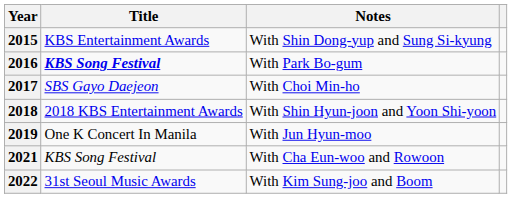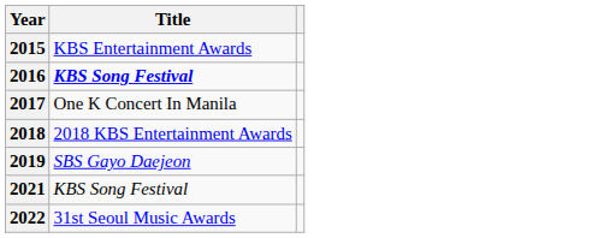 <table class="wikitable plainrowheaders sortable">
 <tr>
 <th scope="col">Year</th>
 <th scope="col">Title</th>
-<th scope="col" class="unsortable">Notes</th>
 <th scope="col" class="unsortable"></th>
 </tr>
 <tr>
 <th scope="row">2015</th>
 <td><a href='#'>KBS Entertainment Awards</a></td>
-<td>With <a href='#'>Shin Dong-yup</a> and <a href='#'>Sung Si-kyung</a></td>
 <td style="text-align:center"></td>
 </tr>
 <tr>
 <th scope="row">2016</th>
 <td><strong><em><a href='#'>KBS Song Festival</a></em></strong></td>
-<td>With <a href='#'>Park Bo-gum</a></td>
 <td style="text-align:center"></td>
 </tr>
 <tr>
 <th scope="row">2017</th>
-<td><em><a href='#'>SBS Gayo Daejeon</a></em></td>
-<td>With <a href='#'>Choi Min-ho</a></td>
+<td>One K Concert In Manila</td>
 <td style="text-align:center"></td>
 </tr>
 <tr>
 <th scope="row">2018</th>
 <td><a href='#'>2018 KBS Entertainment Awards</a></td>
-<td>With <a href='#'>Shin Hyun-joon</a> and <a href='#'>Yoon Shi-yoon</a></td>
 <td style="text-align:center"></td>
 </tr>
 <tr>
 <th scope="row">2019</th>
-<td>One K Concert In Manila</td>
-<td>With <a href='#'>Jun Hyun-moo</a></td>
+<td><em><a href='#'>SBS Gayo Daejeon</a></em></td>
 <td style="text-align:center"></td>
 </tr>
 <tr>
 <th scope="row">2021</th>
 <td><em>KBS Song Festival</em></td>
-<td>With <a href='#'>Cha Eun-woo</a> and <a href='#'>Rowoon</a></td>
 <td style="text-align:center"></td>
 </tr>
 <tr>
 <th scope="row">2022</th>
 <td><a href='#'>31st Seoul Music Awards</a></td>
-<td>With <a href='#'>Kim Sung-joo</a> and <a href='#'>Boom</a></td>
 <td style="text-align:center"></td>
 </tr>
 </table>
